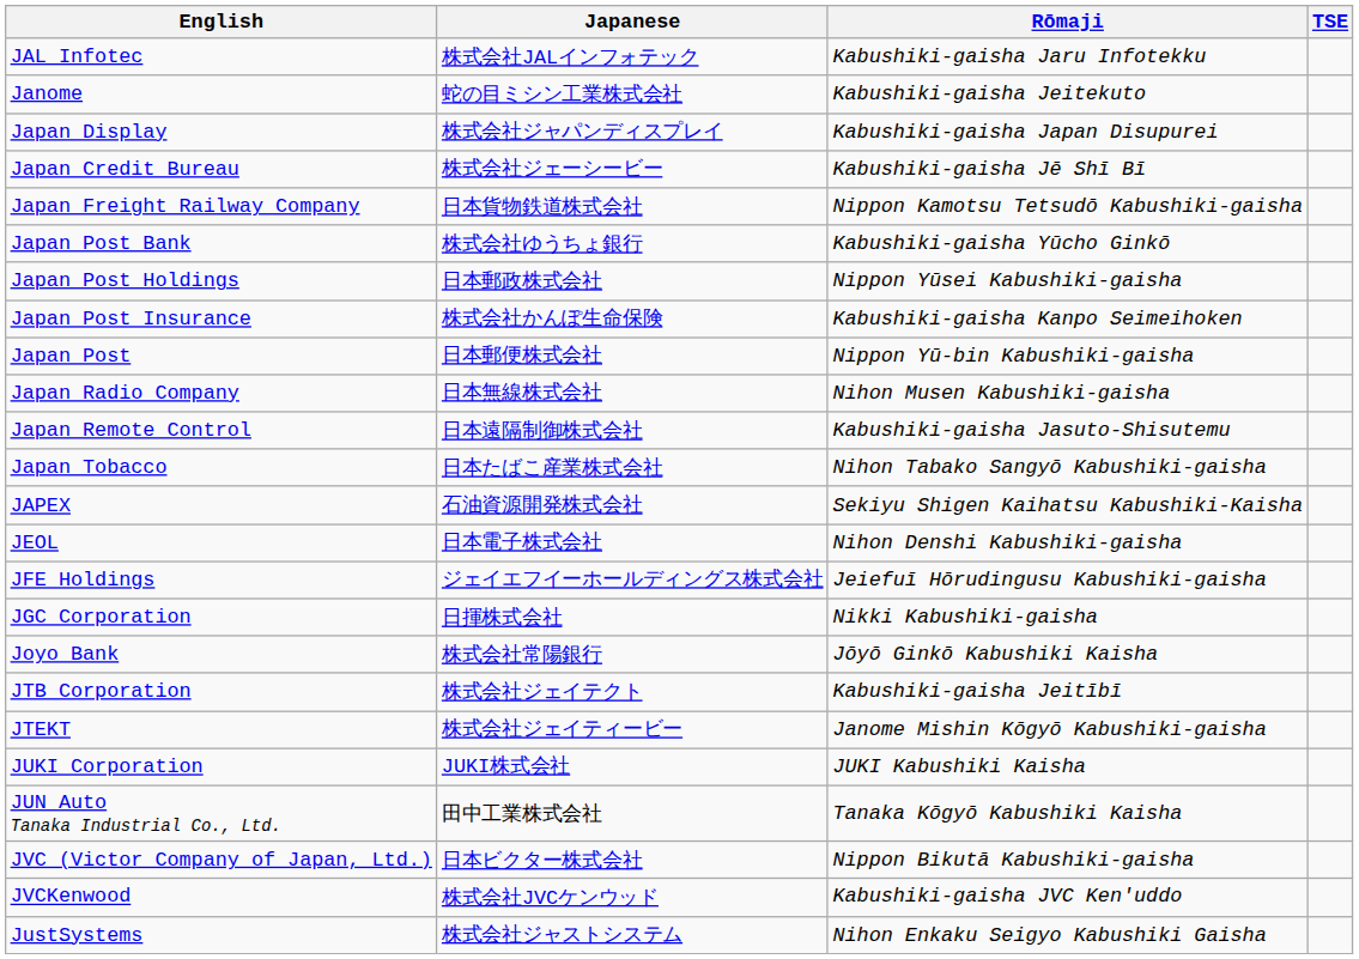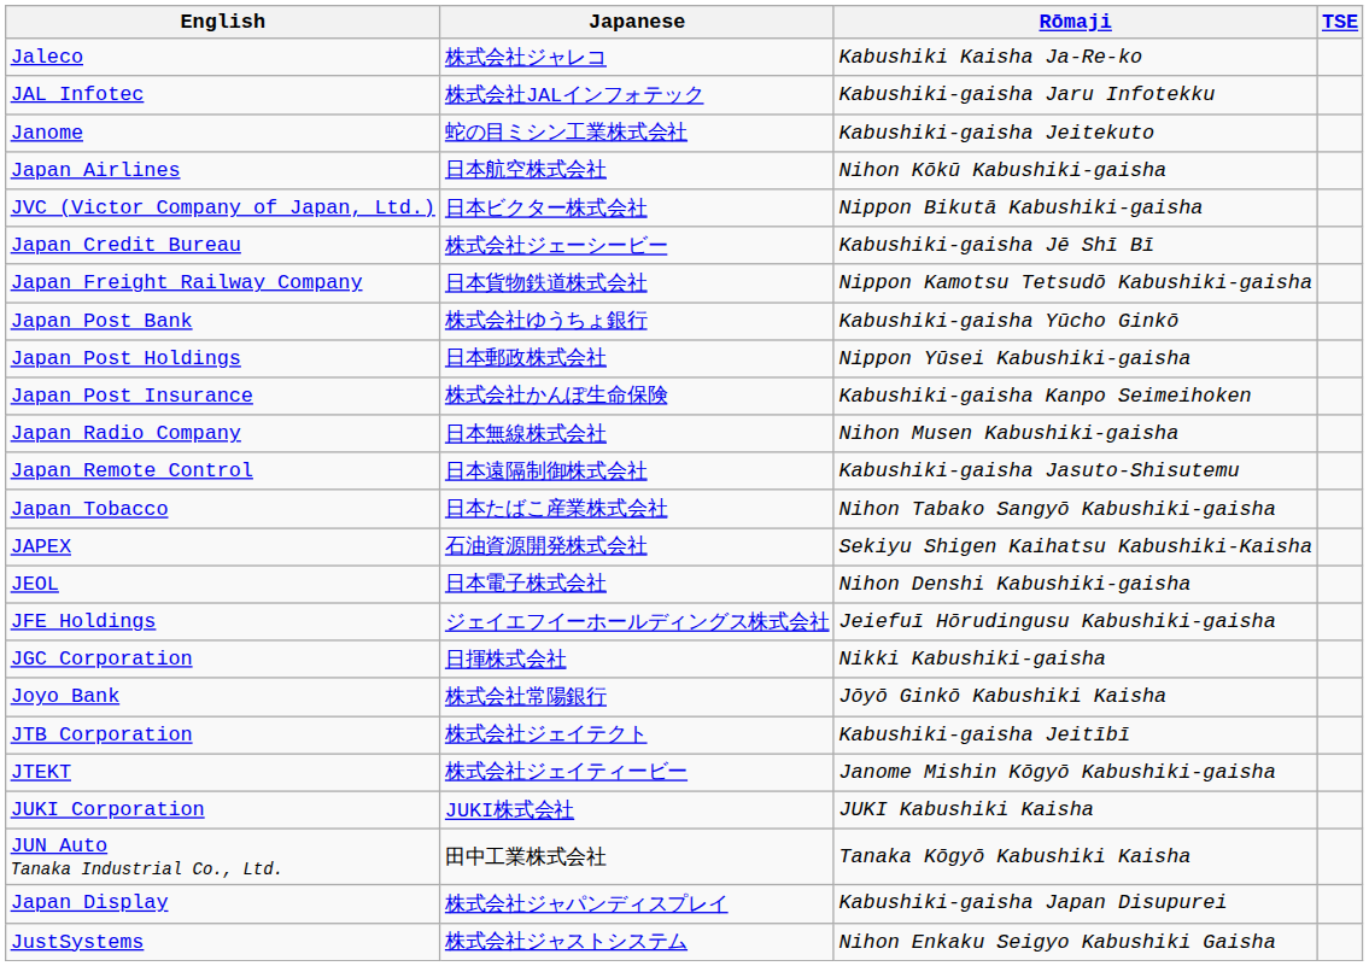 <table class="wikitable">
 <tr>
 <th>English</th>
 <th>Japanese</th>
 <th><a href='#'>Rōmaji</a></th>
 <th><a href='#'>TSE</a></th>
+</tr>
+<tr>
+<td><a href='#'>Jaleco</a></td>
+<td><a href='#'>株式会社ジャレコ</a></td>
+<td><em>Kabushiki Kaisha Ja-Re-ko</em></td>
+<td></td>
 </tr>
 <tr>
 <td><a href='#'>JAL Infotec</a></td>
 <td><a href='#'>株式会社JALインフォテック</a></td>
 <td><em>Kabushiki-gaisha Jaru Infotekku</em></td>
 <td></td>
 </tr>
 <tr>
 <td><a href='#'>Janome</a></td>
 <td><a href='#'>蛇の目ミシン工業株式会社</a></td>
 <td><em>Kabushiki-gaisha Jeitekuto</em></td>
 <td></td>
 </tr>
 <tr>
-<td><a href='#'>Japan Display</a></td>
-<td><a href='#'>株式会社ジャパンディスプレイ</a></td>
-<td><em>Kabushiki-gaisha Japan Disupurei</em></td>
+<td><a href='#'>Japan Airlines</a></td>
+<td><a href='#'>日本航空株式会社</a></td>
+<td><em> Nihon Kōkū Kabushiki-gaisha</em></td>
+<td></td>
+</tr>
+<tr>
+<td><a href='#'>JVC (Victor Company of Japan, Ltd.)</a></td>
+<td><a href='#'>日本ビクター株式会社</a></td>
+<td><em>Nippon Bikutā Kabushiki-gaisha</em></td>
 <td></td>
 </tr>
 <tr>
 <td><a href='#'>Japan Credit Bureau</a></td>
 <td><a href='#'>株式会社ジェーシービー</a></td>
 <td><em>Kabushiki-gaisha Jē Shī Bī</em></td>
 <td></td>
 </tr>
 <tr>
 <td><a href='#'>Japan Freight Railway Company</a></td>
 <td><a href='#'>日本貨物鉄道株式会社</a></td>
 <td><em>Nippon Kamotsu Tetsudō Kabushiki-gaisha</em></td>
 <td></td>
 </tr>
 <tr>
 <td><a href='#'>Japan Post Bank</a></td>
 <td><a href='#'>株式会社ゆうちょ銀行</a></td>
 <td><em>Kabushiki-gaisha Yūcho Ginkō</em></td>
 <td></td>
 </tr>
 <tr>
 <td><a href='#'>Japan Post Holdings</a></td>
 <td><a href='#'>日本郵政株式会社</a></td>
 <td><em>Nippon Yūsei Kabushiki-gaisha</em></td>
 <td></td>
 </tr>
 <tr>
 <td><a href='#'>Japan Post Insurance</a></td>
 <td><a href='#'>株式会社かんぽ生命保険</a></td>
 <td><em>Kabushiki-gaisha Kanpo Seimeihoken</em></td>
-<td></td>
-</tr>
-<tr>
-<td><a href='#'>Japan Post</a></td>
-<td><a href='#'>日本郵便株式会社</a></td>
-<td><em>Nippon Yū-bin Kabushiki-gaisha</em></td>
 <td></td>
 </tr>
 <tr>
 <td><a href='#'>Japan Radio Company</a></td>
 <td><a href='#'>日本無線株式会社</a></td>
 <td><em>Nihon Musen Kabushiki-gaisha</em></td>
 <td></td>
 </tr>
 <tr>
 <td><a href='#'>Japan Remote Control</a></td>
 <td><a href='#'>日本遠隔制御株式会社</a></td>
 <td><em>Kabushiki-gaisha Jasuto-Shisutemu</em></td>
 <td></td>
 </tr>
 <tr>
 <td><a href='#'>Japan Tobacco</a></td>
 <td><a href='#'>日本たばこ産業株式会社</a></td>
 <td><em>Nihon Tabako Sangyō Kabushiki-gaisha</em></td>
 <td></td>
 </tr>
 <tr>
 <td><a href='#'>JAPEX</a></td>
 <td><a href='#'>石油資源開発株式会社</a></td>
 <td><em>Sekiyu Shigen Kaihatsu Kabushiki-Kaisha</em></td>
 <td></td>
 </tr>
 <tr>
 <td><a href='#'>JEOL</a></td>
 <td><a href='#'>日本電子株式会社</a></td>
 <td><em>Nihon Denshi Kabushiki-gaisha</em></td>
 <td></td>
 </tr>
 <tr>
 <td><a href='#'>JFE Holdings</a></td>
 <td><a href='#'>ジェイエフイーホールディングス株式会社</a></td>
 <td><em>Jeiefuī Hōrudingusu Kabushiki-gaisha</em></td>
 <td></td>
 </tr>
 <tr>
 <td><a href='#'>JGC Corporation</a></td>
 <td><a href='#'>日揮株式会社</a></td>
 <td><em>Nikki Kabushiki-gaisha</em></td>
 <td></td>
 </tr>
 <tr>
 <td><a href='#'>Joyo Bank</a></td>
 <td><a href='#'>株式会社常陽銀行</a></td>
 <td><em>Jōyō Ginkō Kabushiki Kaisha</em></td>
 <td></td>
 </tr>
 <tr>
 <td><a href='#'>JTB Corporation</a></td>
 <td><a href='#'>株式会社ジェイテクト</a></td>
 <td><em>Kabushiki-gaisha Jeitībī</em></td>
 <td></td>
 </tr>
 <tr>
 <td><a href='#'>JTEKT</a></td>
 <td><a href='#'>株式会社ジェイティービー</a></td>
 <td><em>Janome Mishin Kōgyō Kabushiki-gaisha</em></td>
 <td></td>
 </tr>
 <tr>
 <td><a href='#'>JUKI Corporation</a></td>
 <td><a href='#'>JUKI株式会社</a></td>
 <td><em>JUKI Kabushiki Kaisha</em></td>
 <td></td>
 </tr>
 <tr>
 <td><a href='#'>JUN Auto</a><br><small><em>Tanaka Industrial Co., Ltd.</em></small></td>
 <td>田中工業株式会社</td>
 <td><em>Tanaka Kōgyō Kabushiki Kaisha</em></td>
 <td></td>
 </tr>
 <tr>
-<td><a href='#'>JVC (Victor Company of Japan, Ltd.)</a></td>
-<td><a href='#'>日本ビクター株式会社</a></td>
-<td><em>Nippon Bikutā Kabushiki-gaisha</em></td>
-<td></td>
-</tr>
-<tr>
-<td><a href='#'>JVCKenwood</a></td>
-<td><a href='#'>株式会社JVCケンウッド</a></td>
-<td><em>Kabushiki-gaisha JVC Ken'uddo</em></td>
+<td><a href='#'>Japan Display</a></td>
+<td><a href='#'>株式会社ジャパンディスプレイ</a></td>
+<td><em>Kabushiki-gaisha Japan Disupurei</em></td>
 <td></td>
 </tr>
 <tr>
 <td><a href='#'>JustSystems</a></td>
 <td><a href='#'>株式会社ジャストシステム</a></td>
 <td><em>Nihon Enkaku Seigyo Kabushiki Gaisha</em></td>
 <td></td>
 </tr>
 </table>
